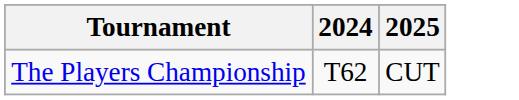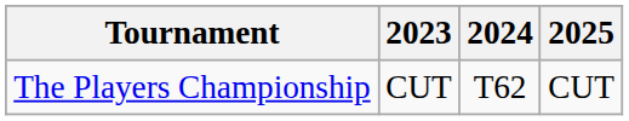 <table class="wikitable" style="font-size:95%;text-align:center;">
 <tr>
 <th>Tournament</th>
+<th>2023</th>
 <th>2024</th>
 <th>2025</th>
 </tr>
 <tr>
 <td align=left><a href='#'>The Players Championship</a></td>
+<td>CUT</td>
 <td>T62</td>
 <td>CUT</td>
 </tr>
 </table>
